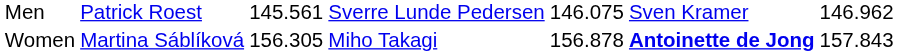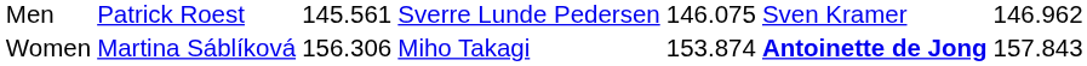 <table>
 <tr>
 <td>Men<br></td>
 <td><a href='#'>Patrick Roest</a><br></td>
 <td>145.561</td>
 <td><a href='#'>Sverre Lunde Pedersen</a><br></td>
 <td>146.075</td>
 <td><a href='#'>Sven Kramer</a><br></td>
 <td>146.962</td>
 </tr>
 <tr>
 <td>Women<br></td>
 <td><a href='#'>Martina Sáblíková</a><br></td>
-<td>156.305</td>
+<td>156.306</td>
 <td><a href='#'>Miho Takagi</a><br></td>
-<td>156.878</td>
+<td>153.874</td>
 <td><strong><a href='#'>Antoinette de Jong</a><br></strong></td>
 <td>157.843</td>
 </tr>
 </table>
